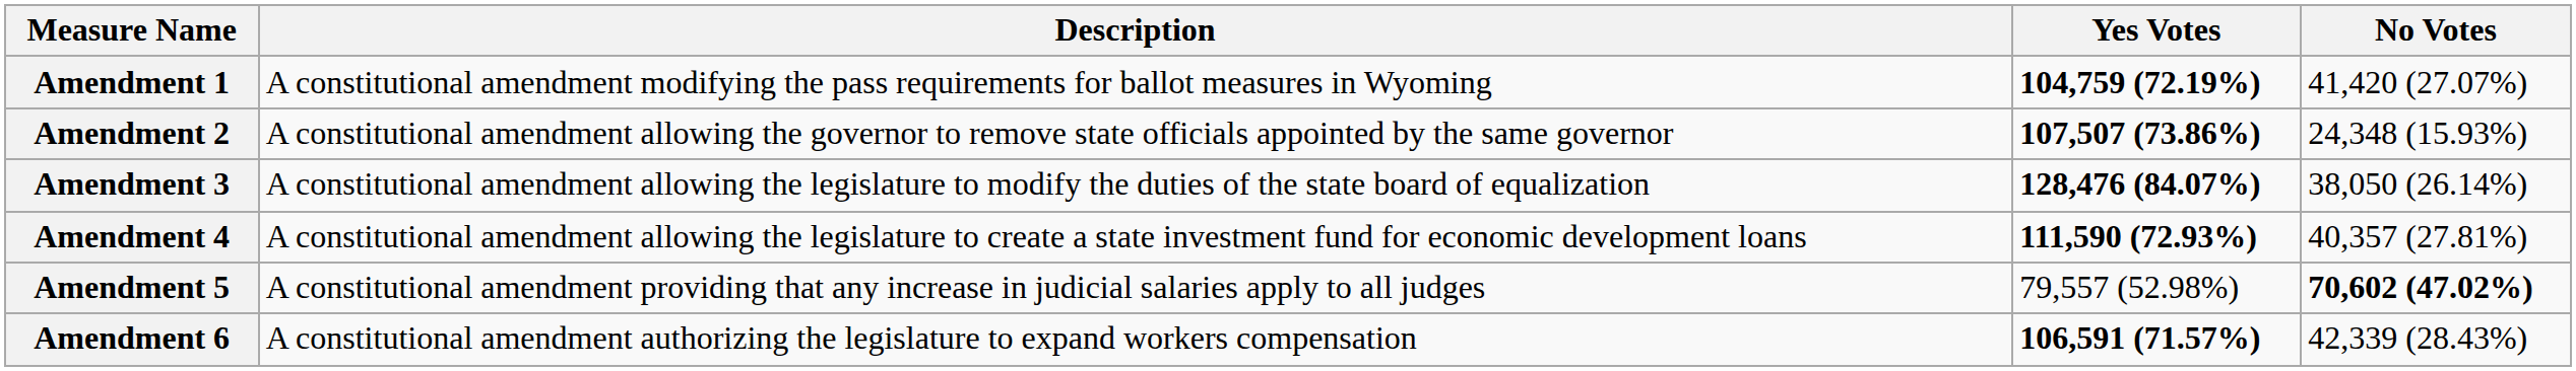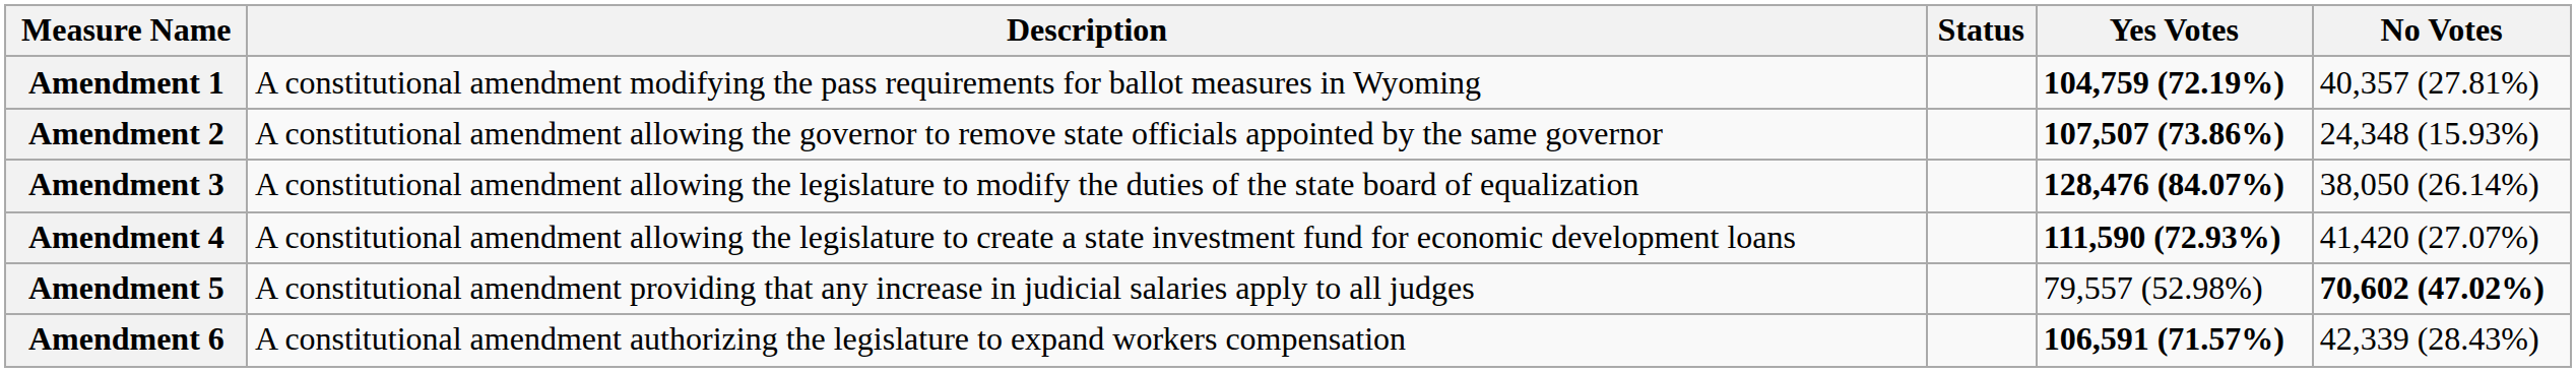 <table class="wikitable sortable plainrowheaders" style="width:100%">
 <tr>
 <th scope="col">Measure Name</th>
 <th scope="col">Description</th>
+<th scope="col">Status</th>
 <th scope="col">Yes Votes</th>
 <th scope="col">No Votes</th>
 </tr>
 <tr>
 <th scope=row>Amendment 1</th>
 <td>A constitutional amendment modifying the pass requirements for ballot measures in Wyoming</td>
+<td></td>
 <td><strong>104,759 (72.19%)</strong></td>
-<td>41,420 (27.07%)</td>
+<td>40,357 (27.81%)</td>
 </tr>
 <tr>
 <th scope=row>Amendment 2</th>
 <td>A constitutional amendment allowing the governor to remove state officials appointed by the same governor</td>
+<td></td>
 <td><strong>107,507 (73.86%)</strong></td>
 <td>24,348 (15.93%)</td>
 </tr>
 <tr>
 <th scope=row>Amendment 3</th>
 <td>A constitutional amendment allowing the legislature to modify the duties of the state board of equalization</td>
+<td></td>
 <td><strong>128,476 (84.07%)</strong></td>
 <td>38,050 (26.14%)</td>
 </tr>
 <tr>
 <th scope=row>Amendment 4</th>
 <td>A constitutional amendment allowing the legislature to create a state investment fund for economic development loans</td>
+<td></td>
 <td><strong>111,590 (72.93%)</strong></td>
-<td>40,357 (27.81%)</td>
+<td>41,420 (27.07%)</td>
 </tr>
 <tr>
 <th scope=row>Amendment 5</th>
 <td>A constitutional amendment providing that any increase in judicial salaries apply to all judges</td>
+<td></td>
 <td>79,557 (52.98%)</td>
 <td><strong>70,602 (47.02%)</strong></td>
 </tr>
 <tr>
 <th scope=row>Amendment 6</th>
 <td>A constitutional amendment authorizing the legislature to expand workers compensation</td>
+<td></td>
 <td><strong>106,591 (71.57%)</strong></td>
 <td>42,339 (28.43%)</td>
 </tr>
 </table>
